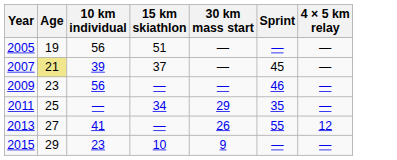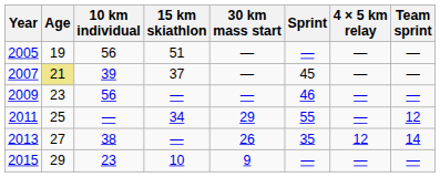 <table class="wikitable" style="text-align: center;">
 <tr>
 <th scope="col">Year</th>
 <th scope="col">Age</th>
 <th scope="col">10 km<br>individual</th>
 <th scope="col">15 km<br>skiathlon</th>
 <th scope="col">30 km<br>mass start</th>
 <th scope="col">Sprint</th>
 <th scope="col">4 × 5 km<br>relay</th>
+<th scope="col">Team<br>sprint</th>
 </tr>
 <tr>
 <td><a href='#'>2005</a></td>
 <td>19</td>
 <td>56</td>
 <td>51</td>
 <td>—</td>
 <td><a href='#'>—</a></td>
+<td>—</td>
 <td>—</td>
 </tr>
 <tr>
 <td><a href='#'>2007</a></td>
 <td style="background: khaki;">21</td>
 <td><a href='#'>39</a></td>
 <td>37</td>
 <td>—</td>
 <td>45</td>
 <td>—</td>
+<td>—</td>
 </tr>
 <tr>
 <td><a href='#'>2009</a></td>
 <td>23</td>
 <td><a href='#'>56</a></td>
 <td><a href='#'>—</a></td>
 <td><a href='#'>—</a></td>
 <td><a href='#'>46</a></td>
 <td><a href='#'>—</a></td>
+<td><a href='#'>—</a></td>
 </tr>
 <tr>
 <td><a href='#'>2011</a></td>
 <td>25</td>
 <td><a href='#'>—</a></td>
 <td><a href='#'>34</a></td>
 <td><a href='#'>29</a></td>
-<td><a href='#'>35</a></td>
+<td><a href='#'>55</a></td>
 <td><a href='#'>—</a></td>
+<td><a href='#'>12</a></td>
 </tr>
 <tr>
 <td><a href='#'>2013</a></td>
 <td>27</td>
-<td><a href='#'>41</a></td>
+<td><a href='#'>38</a></td>
 <td><a href='#'>—</a></td>
 <td><a href='#'>26</a></td>
-<td><a href='#'>55</a></td>
+<td><a href='#'>35</a></td>
 <td><a href='#'>12</a></td>
+<td><a href='#'>14</a></td>
 </tr>
 <tr>
 <td><a href='#'>2015</a></td>
 <td>29</td>
 <td><a href='#'>23</a></td>
 <td><a href='#'>10</a></td>
 <td><a href='#'>9</a></td>
 <td><a href='#'>—</a></td>
 <td><a href='#'>—</a></td>
+<td><a href='#'>—</a></td>
 </tr>
 </table>
